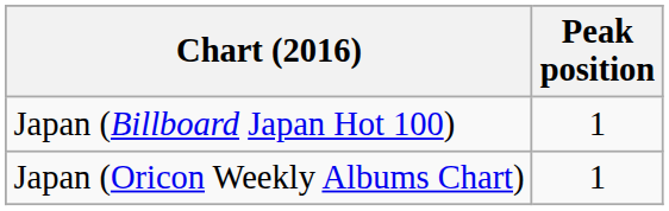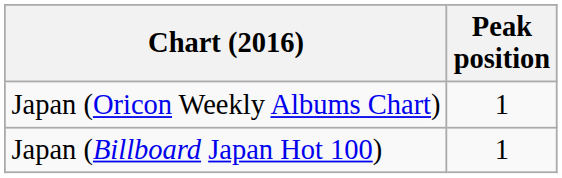 <table class="wikitable sortable" border="1">
 <tr>
 <th>Chart (2016)</th>
 <th>Peak<br>position</th>
 </tr>
 <tr>
+<td>Japan (<a href='#'>Oricon</a> Weekly <a href='#'>Albums Chart</a>)</td>
+<td style="text-align:center;">1</td>
+</tr>
+<tr>
 <td>Japan (<em><a href='#'>Billboard</a></em> <a href='#'>Japan Hot 100</a>)</td>
 <td style="text-align:center;">1</td>
 </tr>
-<tr>
-<td>Japan (<a href='#'>Oricon</a> Weekly <a href='#'>Albums Chart</a>)</td>
-<td style="text-align:center;">1</td>
-</tr>
 </table>
